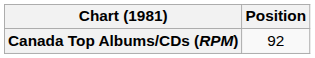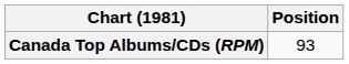 <table class="wikitable plainrowheaders" style="text-align:center">
 <tr>
 <th scope="col">Chart (1981)</th>
 <th scope="col">Position</th>
 </tr>
 <tr>
 <th scope="row">Canada Top Albums/CDs (<em>RPM</em>)</th>
-<td>92</td>
+<td>93</td>
 </tr>
 </table>
